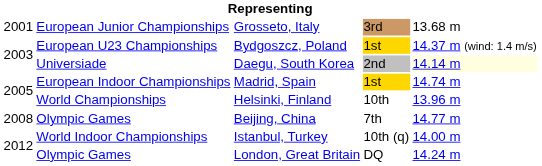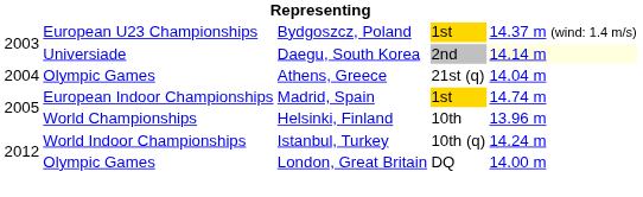 <table>
 <tr>
 <th colspan="5">Representing </th>
-</tr>
-<tr>
-<td>2001</td>
-<td><a href='#'>European Junior Championships</a></td>
-<td><a href='#'>Grosseto, Italy</a></td>
-<td bgcolor="cc9966">3rd</td>
-<td>13.68 m</td>
 </tr>
 <tr>
 <td rowspan=2>2003</td>
 <td><a href='#'>European U23 Championships</a></td>
 <td><a href='#'>Bydgoszcz, Poland</a></td>
 <td bgcolor="gold">1st</td>
 <td><a href='#'>14.37 m</a> <small>(wind: 1.4 m/s)</small></td>
 </tr>
 <tr>
 <td><a href='#'>Universiade</a></td>
 <td><a href='#'>Daegu, South Korea</a></td>
 <td bgcolor="silver">2nd</td>
 <td style="background: lightyellow;"><a href='#'>14.14 m</a></td>
 </tr>
 <tr>
+<td>2004</td>
+<td><a href='#'>Olympic Games</a></td>
+<td><a href='#'>Athens, Greece</a></td>
+<td>21st (q)</td>
+<td><a href='#'>14.04 m</a></td>
+</tr>
+<tr>
 <td rowspan=2>2005</td>
 <td><a href='#'>European Indoor Championships</a></td>
 <td><a href='#'>Madrid, Spain</a></td>
 <td bgcolor="gold">1st</td>
 <td><a href='#'>14.74 m</a></td>
 </tr>
 <tr>
 <td><a href='#'>World Championships</a></td>
 <td><a href='#'>Helsinki, Finland</a></td>
 <td>10th</td>
 <td><a href='#'>13.96 m</a></td>
 </tr>
 <tr>
-<td>2008</td>
-<td><a href='#'>Olympic Games</a></td>
-<td><a href='#'>Beijing, China</a></td>
-<td>7th</td>
-<td><a href='#'>14.77 m</a></td>
-</tr>
-<tr>
 <td rowspan=2>2012</td>
 <td><a href='#'>World Indoor Championships</a></td>
 <td><a href='#'>Istanbul, Turkey</a></td>
 <td>10th (q)</td>
-<td><a href='#'>14.00 m</a></td>
+<td><a href='#'>14.24 m</a></td>
 </tr>
 <tr>
 <td><a href='#'>Olympic Games</a></td>
 <td><a href='#'>London, Great Britain</a></td>
 <td>DQ</td>
-<td><a href='#'>14.24 m</a></td>
+<td><a href='#'>14.00 m</a></td>
 </tr>
 </table>
